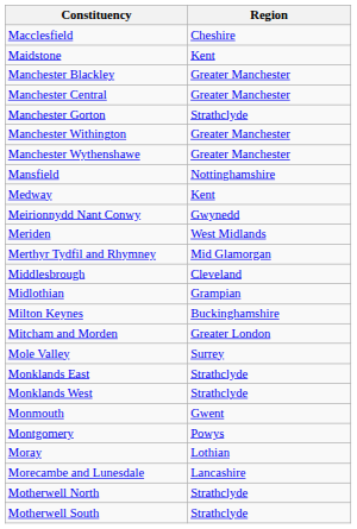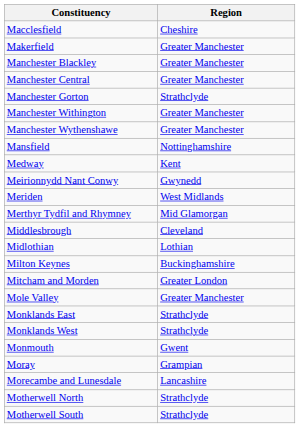 <table class="wikitable">
 <tr>
 <th width="225px">Constituency</th>
 <th width="200px">Region</th>
 </tr>
 <tr>
 <td><a href='#'>Macclesfield</a></td>
 <td><a href='#'>Cheshire</a></td>
 </tr>
 <tr>
-<td><a href='#'>Maidstone</a></td>
-<td><a href='#'>Kent</a></td>
+<td><a href='#'>Makerfield</a></td>
+<td><a href='#'>Greater Manchester</a></td>
 </tr>
 <tr>
 <td><a href='#'>Manchester Blackley</a></td>
 <td><a href='#'>Greater Manchester</a></td>
 </tr>
 <tr>
 <td><a href='#'>Manchester Central</a></td>
 <td><a href='#'>Greater Manchester</a></td>
 </tr>
 <tr>
 <td><a href='#'>Manchester Gorton</a></td>
 <td><a href='#'>Strathclyde</a></td>
 </tr>
 <tr>
 <td><a href='#'>Manchester Withington</a></td>
 <td><a href='#'>Greater Manchester</a></td>
 </tr>
 <tr>
 <td><a href='#'>Manchester Wythenshawe</a></td>
 <td><a href='#'>Greater Manchester</a></td>
 </tr>
 <tr>
 <td><a href='#'>Mansfield</a></td>
 <td><a href='#'>Nottinghamshire</a></td>
 </tr>
 <tr>
 <td><a href='#'>Medway</a></td>
 <td><a href='#'>Kent</a></td>
 </tr>
 <tr>
 <td><a href='#'>Meirionnydd Nant Conwy</a></td>
 <td><a href='#'>Gwynedd</a></td>
 </tr>
 <tr>
 <td><a href='#'>Meriden</a></td>
 <td><a href='#'>West Midlands</a></td>
 </tr>
 <tr>
 <td><a href='#'>Merthyr Tydfil and Rhymney</a></td>
 <td><a href='#'>Mid Glamorgan</a></td>
 </tr>
 <tr>
 <td><a href='#'>Middlesbrough</a></td>
 <td><a href='#'>Cleveland</a></td>
 </tr>
 <tr>
 <td><a href='#'>Midlothian</a></td>
-<td><a href='#'>Grampian</a></td>
+<td><a href='#'>Lothian</a></td>
 </tr>
 <tr>
 <td><a href='#'>Milton Keynes</a></td>
 <td><a href='#'>Buckinghamshire</a></td>
 </tr>
 <tr>
 <td><a href='#'>Mitcham and Morden</a></td>
 <td><a href='#'>Greater London</a></td>
 </tr>
 <tr>
 <td><a href='#'>Mole Valley</a></td>
-<td><a href='#'>Surrey</a></td>
+<td><a href='#'>Greater Manchester</a></td>
 </tr>
 <tr>
 <td><a href='#'>Monklands East</a></td>
 <td><a href='#'>Strathclyde</a></td>
 </tr>
 <tr>
 <td><a href='#'>Monklands West</a></td>
 <td><a href='#'>Strathclyde</a></td>
 </tr>
 <tr>
 <td><a href='#'>Monmouth</a></td>
 <td><a href='#'>Gwent</a></td>
 </tr>
 <tr>
-<td><a href='#'>Montgomery</a></td>
-<td><a href='#'>Powys</a></td>
-</tr>
-<tr>
 <td><a href='#'>Moray</a></td>
-<td><a href='#'>Lothian</a></td>
+<td><a href='#'>Grampian</a></td>
 </tr>
 <tr>
 <td><a href='#'>Morecambe and Lunesdale</a></td>
 <td><a href='#'>Lancashire</a></td>
 </tr>
 <tr>
 <td><a href='#'>Motherwell North</a></td>
 <td><a href='#'>Strathclyde</a></td>
 </tr>
 <tr>
 <td><a href='#'>Motherwell South</a></td>
 <td><a href='#'>Strathclyde</a></td>
 </tr>
 </table>
